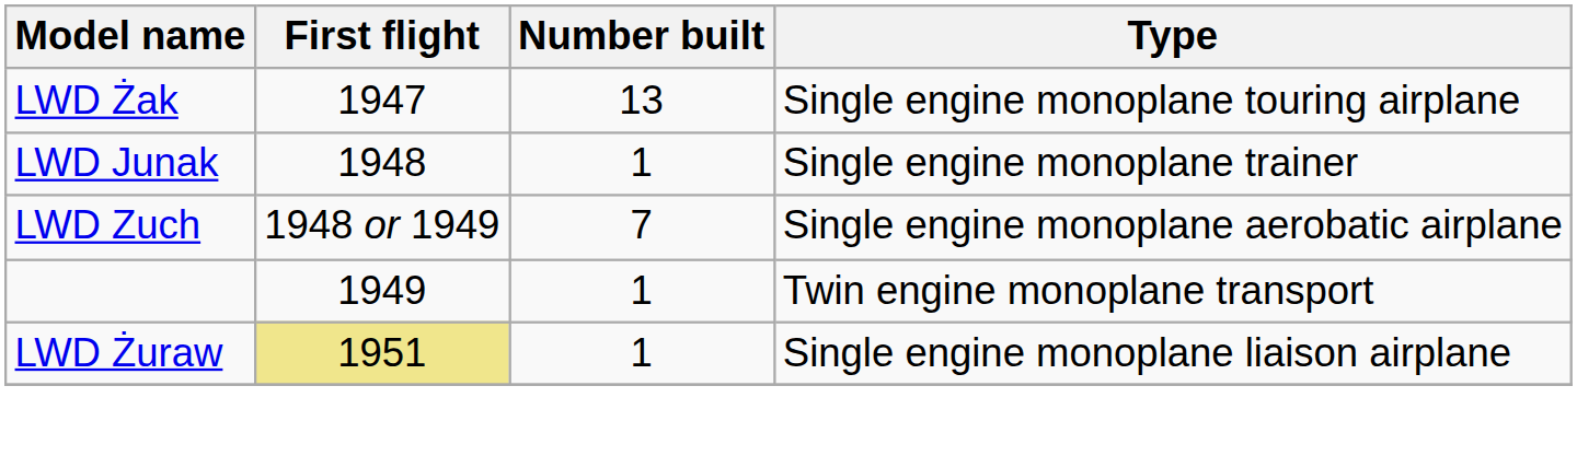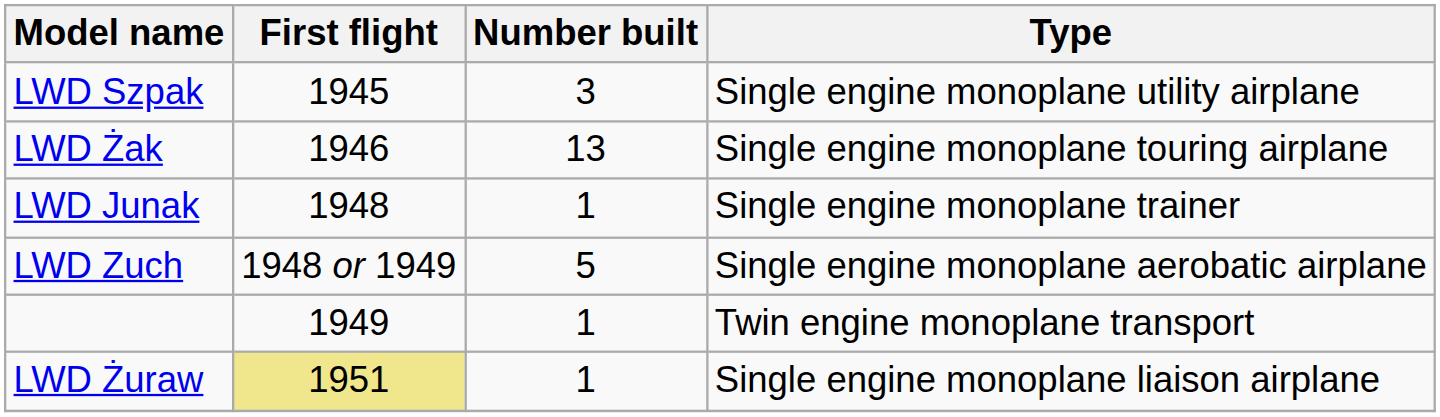 <table class="wikitable sortable">
 <tr>
 <th>Model name</th>
 <th>First flight</th>
 <th>Number built</th>
 <th>Type</th>
 </tr>
 <tr>
+<td align=left><a href='#'>LWD Szpak</a></td>
+<td align=center>1945</td>
+<td align=center>3</td>
+<td align=left>Single engine monoplane utility airplane</td>
+</tr>
+<tr>
 <td align=left><a href='#'>LWD Żak</a></td>
-<td align=center>1947</td>
+<td align=center>1946</td>
 <td align=center>13</td>
 <td align=left>Single engine monoplane touring airplane</td>
 </tr>
 <tr>
 <td align=left><a href='#'>LWD Junak</a></td>
 <td align=center>1948</td>
 <td align=center>1</td>
 <td align=left>Single engine monoplane trainer</td>
 </tr>
 <tr>
 <td align=left><a href='#'>LWD Zuch</a></td>
 <td align=center>1948 <em>or</em> 1949</td>
-<td align=center>7</td>
+<td align=center>5</td>
 <td align=left>Single engine monoplane aerobatic airplane</td>
 </tr>
 <tr>
 <td align=left></td>
 <td align=center>1949</td>
 <td align=center>1</td>
 <td align=left>Twin engine monoplane transport</td>
 </tr>
 <tr>
 <td align=left><a href='#'>LWD Żuraw</a></td>
 <td align=center style="background: khaki;">1951</td>
 <td align=center>1</td>
 <td align=left>Single engine monoplane liaison airplane</td>
 </tr>
 <tr>
 </tr>
 </table>
